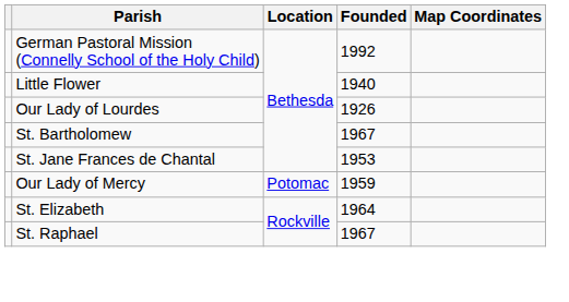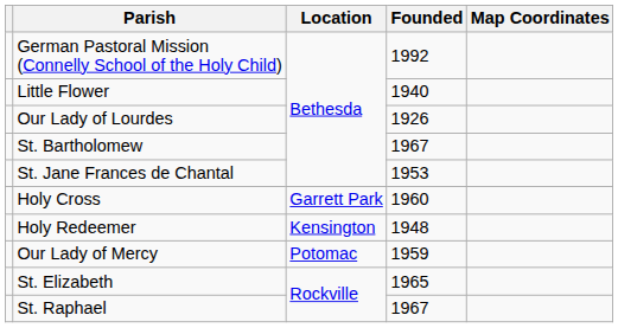 <table class="wikitable sortable">
 <tr>
 <th class=unsortable></th>
 <th>Parish</th>
 <th>Location</th>
 <th>Founded</th>
 <th class=unsortable>Map Coordinates</th>
 </tr>
 <tr>
 <td></td>
 <td>German Pastoral Mission<br>(<a href='#'>Connelly School of the Holy Child</a>)</td>
 <td rowspan="5"><a href='#'>Bethesda</a></td>
 <td>1992</td>
 <td></td>
 </tr>
 <tr>
 <td></td>
 <td>Little Flower</td>
 <td>1940</td>
 <td></td>
 </tr>
 <tr>
 <td></td>
 <td>Our Lady of Lourdes</td>
 <td>1926</td>
 <td></td>
 </tr>
 <tr>
 <td></td>
 <td>St. Bartholomew</td>
 <td>1967</td>
 <td></td>
 </tr>
 <tr>
 <td></td>
 <td>St. Jane Frances de Chantal</td>
 <td>1953</td>
 <td></td>
 </tr>
 <tr>
 <td></td>
+<td>Holy Cross</td>
+<td><a href='#'>Garrett Park</a></td>
+<td>1960</td>
+<td></td>
+</tr>
+<tr>
+<td></td>
+<td>Holy Redeemer</td>
+<td><a href='#'>Kensington</a></td>
+<td>1948</td>
+<td></td>
+</tr>
+<tr>
+<td></td>
 <td>Our Lady of Mercy</td>
 <td><a href='#'>Potomac</a></td>
 <td>1959</td>
 <td></td>
 </tr>
 <tr>
 <td></td>
 <td>St. Elizabeth</td>
 <td rowspan="2"><a href='#'>Rockville</a></td>
-<td>1964</td>
+<td>1965</td>
 <td></td>
 </tr>
 <tr>
 <td></td>
 <td>St. Raphael</td>
 <td>1967</td>
 <td></td>
 </tr>
 </table>
